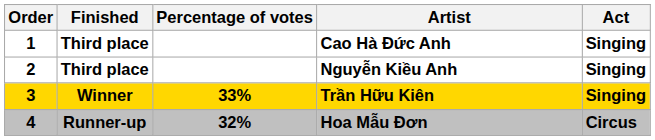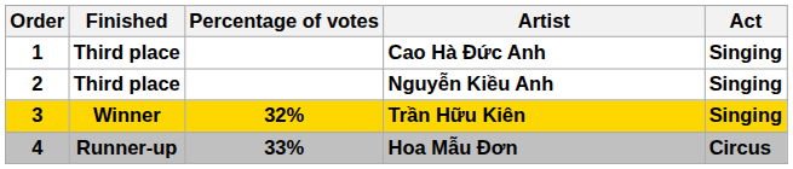 <table class="wikitable sortable">
 <tr>
 <th>Order</th>
 <th>Finished</th>
 <th>Percentage of votes</th>
 <th width=250>Artist</th>
 <th>Act</th>
 </tr>
 <tr>
 <td align=center bgcolor=white><strong>1</strong></td>
 <td align=center bgcolor=white><strong>Third place</strong></td>
 <td align=center bgcolor=white></td>
 <td bgcolor=white><strong>Cao Hà Đức Anh</strong></td>
 <td bgcolor=white><strong>Singing</strong></td>
 </tr>
 <tr>
 <td align=center bgcolor=white><strong>2</strong></td>
 <td align=center bgcolor=white><strong>Third place</strong></td>
 <td align=center bgcolor=white></td>
 <td bgcolor=white><strong>Nguyễn Kiều Anh</strong></td>
 <td bgcolor=white><strong>Singing</strong></td>
 </tr>
 <tr>
 <td align=center bgcolor=gold><strong>3</strong></td>
 <td align=center bgcolor=gold><strong>Winner</strong></td>
-<td align=center bgcolor=gold><strong>33%</strong></td>
+<td align=center bgcolor=gold><strong>32%</strong></td>
 <td bgcolor=gold><strong>Trần Hữu Kiên</strong></td>
 <td bgcolor=gold><strong>Singing</strong></td>
 </tr>
 <tr>
 <td align=center bgcolor=silver><strong>4</strong></td>
 <td align=center bgcolor=silver><strong>Runner-up</strong></td>
-<td align=center bgcolor=silver><strong>32%</strong></td>
+<td align=center bgcolor=silver><strong>33%</strong></td>
 <td bgcolor=silver><strong>Hoa Mẫu Đơn</strong></td>
 <td bgcolor=silver><strong>Circus</strong></td>
 </tr>
 <tr>
 </tr>
 </table>
